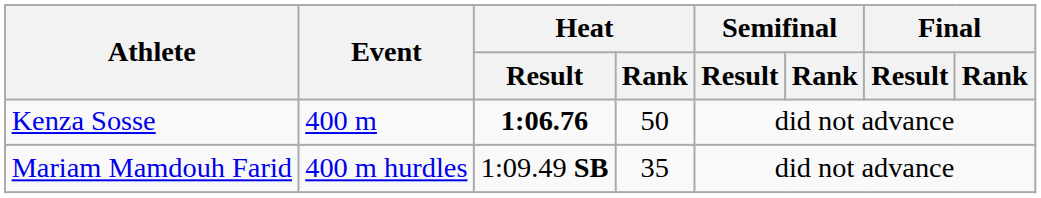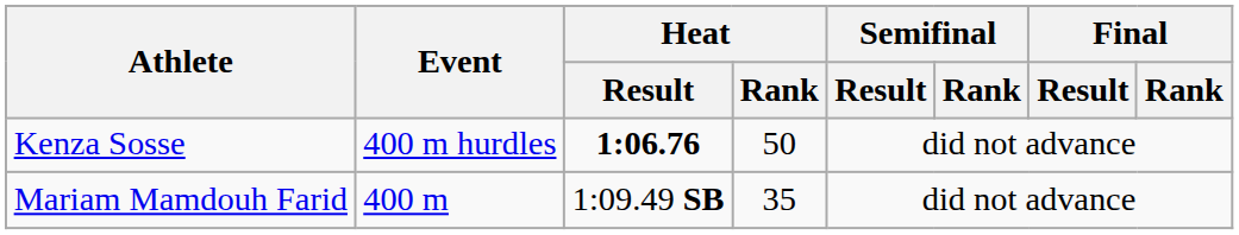 <table class="wikitable"  style=font-size:90%>
 <tr>
 <th rowspan="2">Athlete</th>
 <th rowspan="2">Event</th>
 <th colspan="2">Heat</th>
 <th colspan="2">Semifinal</th>
 <th colspan="2">Final</th>
 </tr>
 <tr>
 <th>Result</th>
 <th>Rank</th>
 <th>Result</th>
 <th>Rank</th>
 <th>Result</th>
 <th>Rank</th>
 </tr>
 <tr style=text-align:center>
 <td style=text-align:left><a href='#'>Kenza Sosse</a></td>
-<td style=text-align:left><a href='#'>400 m</a></td>
+<td style=text-align:left><a href='#'> 400 m hurdles</a></td>
 <td><strong>1:06.76</strong></td>
 <td>50</td>
 <td colspan=4>did not advance</td>
 </tr>
 <tr style=text-align:center>
 <td style=text-align:left><a href='#'>Mariam Mamdouh Farid</a></td>
-<td style=text-align:left><a href='#'> 400 m hurdles</a></td>
+<td style=text-align:left><a href='#'>400 m</a></td>
 <td>1:09.49 <strong>SB</strong></td>
 <td>35</td>
 <td colspan=4>did not advance</td>
 </tr>
 </table>
